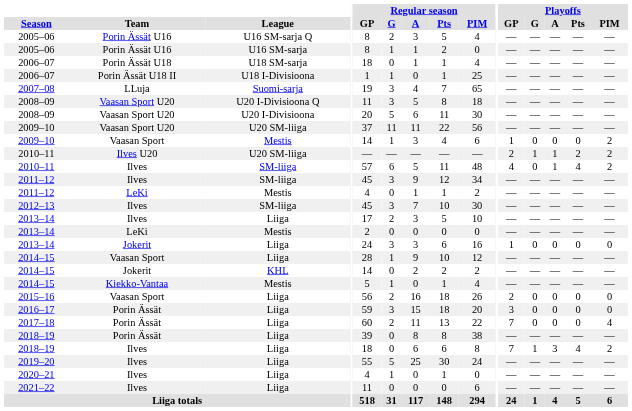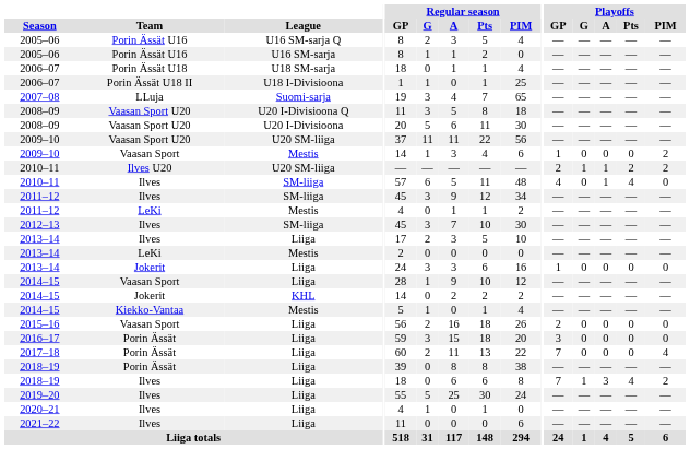 <table border="0" cellpadding="1" cellspacing="0" style="text-align:center; width:60em">
 <tr bgcolor="#e0e0e0">
 <th colspan="3" bgcolor="#ffffff"></th>
 <th rowspan="99" bgcolor="#ffffff"></th>
 <th colspan="5"><a href='#'>Regular season</a></th>
 <th rowspan="99" bgcolor="#ffffff"></th>
 <th colspan="5"><a href='#'>Playoffs</a></th>
 </tr>
 <tr bgcolor="#e0e0e0">
 <th><a href='#'>Season</a></th>
 <th>Team</th>
 <th>League</th>
 <th>GP</th>
 <th><a href='#'>G</a></th>
 <th><a href='#'>A</a></th>
 <th><a href='#'>Pts</a></th>
 <th><a href='#'>PIM</a></th>
 <th>GP</th>
 <th>G</th>
 <th>A</th>
 <th>Pts</th>
 <th>PIM</th>
 </tr>
 <tr>
 <td>2005–06</td>
 <td><a href='#'>Porin Ässät</a> U16</td>
 <td>U16 SM-sarja Q</td>
 <td>8</td>
 <td>2</td>
 <td>3</td>
 <td>5</td>
 <td>4</td>
 <td>—</td>
 <td>—</td>
 <td>—</td>
 <td>—</td>
 <td>—</td>
 </tr>
 <tr bgcolor="#f0f0f0">
 <td>2005–06</td>
 <td>Porin Ässät U16</td>
 <td>U16 SM-sarja</td>
 <td>8</td>
 <td>1</td>
 <td>1</td>
 <td>2</td>
 <td>0</td>
 <td>—</td>
 <td>—</td>
 <td>—</td>
 <td>—</td>
 <td>—</td>
 </tr>
 <tr>
 <td>2006–07</td>
 <td>Porin Ässät U18</td>
 <td>U18 SM-sarja</td>
 <td>18</td>
 <td>0</td>
 <td>1</td>
 <td>1</td>
 <td>4</td>
 <td>—</td>
 <td>—</td>
 <td>—</td>
 <td>—</td>
 <td>—</td>
 </tr>
 <tr bgcolor="#f0f0f0">
 <td>2006–07</td>
 <td>Porin Ässät U18 II</td>
 <td>U18 I-Divisioona</td>
 <td>1</td>
 <td>1</td>
 <td>0</td>
 <td>1</td>
 <td>25</td>
 <td>—</td>
 <td>—</td>
 <td>—</td>
 <td>—</td>
 <td>—</td>
 </tr>
 <tr>
 <td><a href='#'>2007–08</a></td>
 <td>LLuja</td>
 <td><a href='#'>Suomi-sarja</a></td>
 <td>19</td>
 <td>3</td>
 <td>4</td>
 <td>7</td>
 <td>65</td>
 <td>—</td>
 <td>—</td>
 <td>—</td>
 <td>—</td>
 <td>—</td>
 </tr>
 <tr bgcolor="#f0f0f0">
 <td>2008–09</td>
 <td><a href='#'>Vaasan Sport</a> U20</td>
 <td>U20 I-Divisioona Q</td>
 <td>11</td>
 <td>3</td>
 <td>5</td>
 <td>8</td>
 <td>18</td>
 <td>—</td>
 <td>—</td>
 <td>—</td>
 <td>—</td>
 <td>—</td>
 </tr>
 <tr>
 <td>2008–09</td>
 <td>Vaasan Sport U20</td>
 <td>U20 I-Divisioona</td>
 <td>20</td>
 <td>5</td>
 <td>6</td>
 <td>11</td>
 <td>30</td>
 <td>—</td>
 <td>—</td>
 <td>—</td>
 <td>—</td>
 <td>—</td>
 </tr>
 <tr bgcolor="#f0f0f0">
 <td>2009–10</td>
 <td>Vaasan Sport U20</td>
 <td>U20 SM-liiga</td>
 <td>37</td>
 <td>11</td>
 <td>11</td>
 <td>22</td>
 <td>56</td>
 <td>—</td>
 <td>—</td>
 <td>—</td>
 <td>—</td>
 <td>—</td>
 </tr>
 <tr>
 <td><a href='#'>2009–10</a></td>
 <td>Vaasan Sport</td>
 <td><a href='#'>Mestis</a></td>
 <td>14</td>
 <td>1</td>
 <td>3</td>
 <td>4</td>
 <td>6</td>
 <td>1</td>
 <td>0</td>
 <td>0</td>
 <td>0</td>
 <td>2</td>
 </tr>
 <tr bgcolor="#f0f0f0">
 <td>2010–11</td>
 <td><a href='#'>Ilves</a> U20</td>
 <td>U20 SM-liiga</td>
 <td>—</td>
 <td>—</td>
 <td>—</td>
 <td>—</td>
 <td>—</td>
 <td>2</td>
 <td>1</td>
 <td>1</td>
 <td>2</td>
 <td>2</td>
 </tr>
 <tr>
 <td><a href='#'>2010–11</a></td>
 <td>Ilves</td>
 <td><a href='#'>SM-liiga</a></td>
 <td>57</td>
 <td>6</td>
 <td>5</td>
 <td>11</td>
 <td>48</td>
 <td>4</td>
 <td>0</td>
 <td>1</td>
 <td>4</td>
-<td>2</td>
+<td>0</td>
 </tr>
 <tr bgcolor="#f0f0f0">
 <td><a href='#'>2011–12</a></td>
 <td>Ilves</td>
 <td>SM-liiga</td>
 <td>45</td>
 <td>3</td>
 <td>9</td>
 <td>12</td>
 <td>34</td>
 <td>—</td>
 <td>—</td>
 <td>—</td>
 <td>—</td>
 <td>—</td>
 </tr>
 <tr>
 <td><a href='#'>2011–12</a></td>
 <td><a href='#'>LeKi</a></td>
 <td>Mestis</td>
 <td>4</td>
 <td>0</td>
 <td>1</td>
 <td>1</td>
 <td>2</td>
 <td>—</td>
 <td>—</td>
 <td>—</td>
 <td>—</td>
 <td>—</td>
 </tr>
 <tr bgcolor="#f0f0f0">
 <td><a href='#'>2012–13</a></td>
 <td>Ilves</td>
 <td>SM-liiga</td>
 <td>45</td>
 <td>3</td>
 <td>7</td>
 <td>10</td>
 <td>30</td>
 <td>—</td>
 <td>—</td>
 <td>—</td>
 <td>—</td>
 <td>—</td>
 </tr>
 <tr>
 <td><a href='#'>2013–14</a></td>
 <td>Ilves</td>
 <td>Liiga</td>
 <td>17</td>
 <td>2</td>
 <td>3</td>
 <td>5</td>
 <td>10</td>
 <td>—</td>
 <td>—</td>
 <td>—</td>
 <td>—</td>
 <td>—</td>
 </tr>
 <tr bgcolor="#f0f0f0">
 <td><a href='#'>2013–14</a></td>
 <td>LeKi</td>
 <td>Mestis</td>
 <td>2</td>
 <td>0</td>
 <td>0</td>
 <td>0</td>
 <td>0</td>
 <td>—</td>
 <td>—</td>
 <td>—</td>
 <td>—</td>
 <td>—</td>
 </tr>
 <tr>
 <td><a href='#'>2013–14</a></td>
 <td><a href='#'>Jokerit</a></td>
 <td>Liiga</td>
 <td>24</td>
 <td>3</td>
 <td>3</td>
 <td>6</td>
 <td>16</td>
 <td>1</td>
 <td>0</td>
 <td>0</td>
 <td>0</td>
 <td>0</td>
 </tr>
 <tr bgcolor="#f0f0f0">
 <td><a href='#'>2014–15</a></td>
 <td>Vaasan Sport</td>
 <td>Liiga</td>
 <td>28</td>
 <td>1</td>
 <td>9</td>
 <td>10</td>
 <td>12</td>
 <td>—</td>
 <td>—</td>
 <td>—</td>
 <td>—</td>
 <td>—</td>
 </tr>
 <tr>
 <td><a href='#'>2014–15</a></td>
 <td>Jokerit</td>
 <td><a href='#'>KHL</a></td>
 <td>14</td>
 <td>0</td>
 <td>2</td>
 <td>2</td>
 <td>2</td>
 <td>—</td>
 <td>—</td>
 <td>—</td>
 <td>—</td>
 <td>—</td>
 </tr>
 <tr bgcolor="#f0f0f0">
 <td><a href='#'>2014–15</a></td>
 <td><a href='#'>Kiekko-Vantaa</a></td>
 <td>Mestis</td>
 <td>5</td>
 <td>1</td>
 <td>0</td>
 <td>1</td>
 <td>4</td>
 <td>—</td>
 <td>—</td>
 <td>—</td>
 <td>—</td>
 <td>—</td>
 </tr>
 <tr>
 <td><a href='#'>2015–16</a></td>
 <td>Vaasan Sport</td>
 <td>Liiga</td>
 <td>56</td>
 <td>2</td>
 <td>16</td>
 <td>18</td>
 <td>26</td>
 <td>2</td>
 <td>0</td>
 <td>0</td>
 <td>0</td>
 <td>0</td>
 </tr>
 <tr bgcolor="#f0f0f0">
 <td><a href='#'>2016–17</a></td>
 <td>Porin Ässät</td>
 <td>Liiga</td>
 <td>59</td>
 <td>3</td>
 <td>15</td>
 <td>18</td>
 <td>20</td>
 <td>3</td>
 <td>0</td>
 <td>0</td>
 <td>0</td>
 <td>0</td>
 </tr>
 <tr>
 <td><a href='#'>2017–18</a></td>
 <td>Porin Ässät</td>
 <td>Liiga</td>
 <td>60</td>
 <td>2</td>
 <td>11</td>
 <td>13</td>
 <td>22</td>
 <td>7</td>
 <td>0</td>
 <td>0</td>
 <td>0</td>
 <td>4</td>
 </tr>
 <tr bgcolor="#f0f0f0">
 <td><a href='#'>2018–19</a></td>
 <td>Porin Ässät</td>
 <td>Liiga</td>
 <td>39</td>
 <td>0</td>
 <td>8</td>
 <td>8</td>
 <td>38</td>
 <td>—</td>
 <td>—</td>
 <td>—</td>
 <td>—</td>
 <td>—</td>
 </tr>
 <tr>
 <td><a href='#'>2018–19</a></td>
 <td>Ilves</td>
 <td>Liiga</td>
 <td>18</td>
 <td>0</td>
 <td>6</td>
 <td>6</td>
 <td>8</td>
 <td>7</td>
 <td>1</td>
 <td>3</td>
 <td>4</td>
 <td>2</td>
 </tr>
 <tr bgcolor="#f0f0f0">
 <td><a href='#'>2019–20</a></td>
 <td>Ilves</td>
 <td>Liiga</td>
 <td>55</td>
 <td>5</td>
 <td>25</td>
 <td>30</td>
 <td>24</td>
 <td>—</td>
 <td>—</td>
 <td>—</td>
 <td>—</td>
 <td>—</td>
 </tr>
 <tr>
 <td><a href='#'>2020–21</a></td>
 <td>Ilves</td>
 <td>Liiga</td>
 <td>4</td>
 <td>1</td>
 <td>0</td>
 <td>1</td>
 <td>0</td>
 <td>—</td>
 <td>—</td>
 <td>—</td>
 <td>—</td>
 <td>—</td>
 </tr>
 <tr bgcolor="#f0f0f0">
 <td><a href='#'>2021–22</a></td>
 <td>Ilves</td>
 <td>Liiga</td>
 <td>11</td>
 <td>0</td>
 <td>0</td>
 <td>0</td>
 <td>6</td>
 <td>—</td>
 <td>—</td>
 <td>—</td>
 <td>—</td>
 <td>—</td>
 </tr>
 <tr>
 </tr>
 <tr ALIGN="center" bgcolor="#e0e0e0">
 <th colspan="3">Liiga totals</th>
 <th ALIGN="center">518</th>
 <th ALIGN="center">31</th>
 <th ALIGN="center">117</th>
 <th ALIGN="center">148</th>
 <th ALIGN="center">294</th>
 <th ALIGN="center">24</th>
 <th ALIGN="center">1</th>
 <th ALIGN="center">4</th>
 <th ALIGN="center">5</th>
 <th ALIGN="center">6</th>
 </tr>
 </table>
